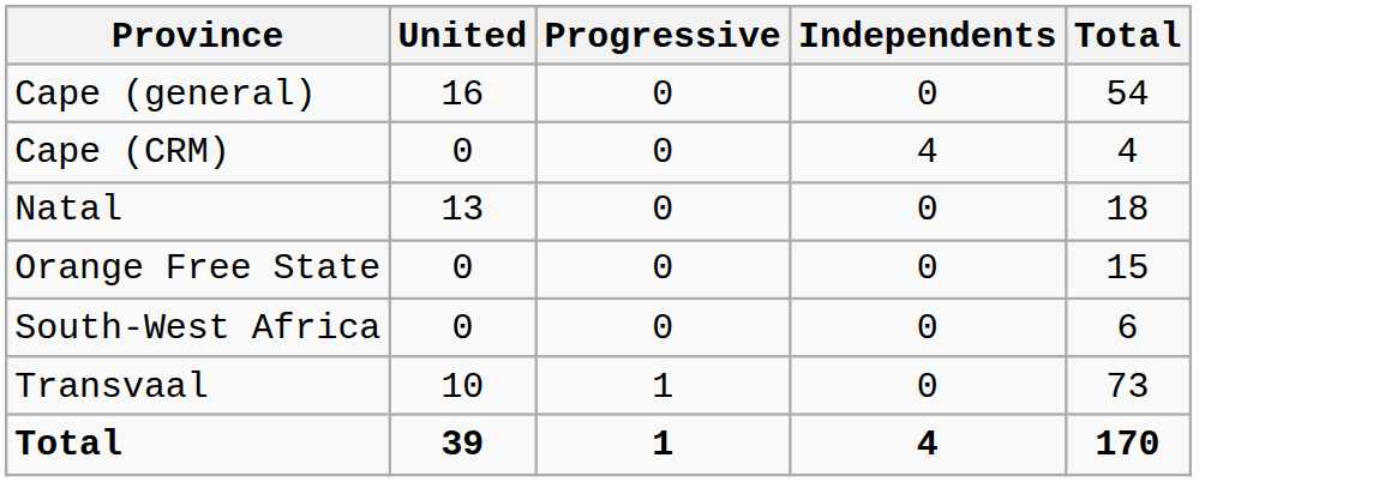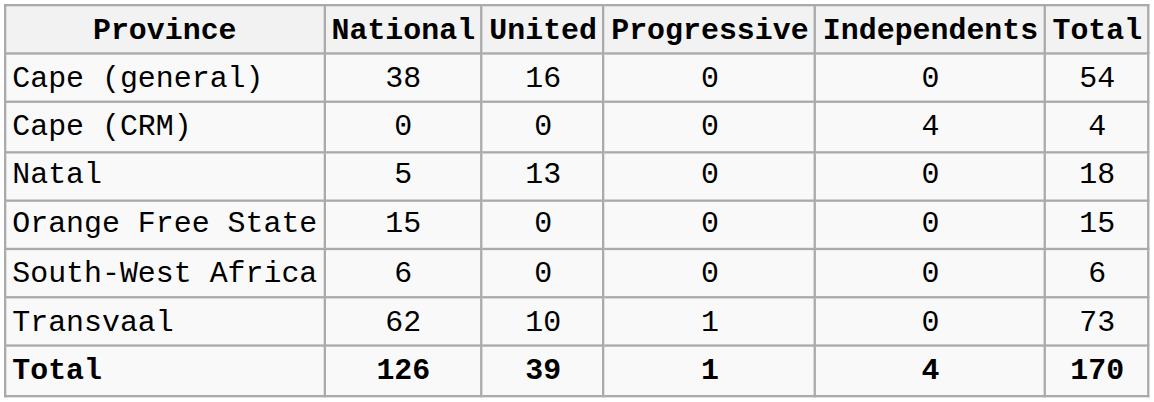 <table class=wikitable style=text-align:center>
 <tr>
 <th>Province</th>
+<th>National</th>
 <th>United</th>
 <th>Progressive</th>
 <th>Independents</th>
 <th>Total</th>
 </tr>
 <tr>
 <td align=left>Cape (general)</td>
+<td>38</td>
 <td>16</td>
 <td>0</td>
 <td>0</td>
 <td>54</td>
 </tr>
 <tr>
 <td align=left>Cape (CRM)</td>
 <td>0</td>
 <td>0</td>
+<td>0</td>
 <td>4</td>
 <td>4</td>
 </tr>
 <tr>
 <td align=left>Natal</td>
+<td>5</td>
 <td>13</td>
 <td>0</td>
 <td>0</td>
 <td>18</td>
 </tr>
 <tr>
 <td align=left>Orange Free State</td>
+<td>15</td>
 <td>0</td>
 <td>0</td>
 <td>0</td>
 <td>15</td>
 </tr>
 <tr>
 <td align=left>South-West Africa</td>
+<td>6</td>
 <td>0</td>
 <td>0</td>
 <td>0</td>
 <td>6</td>
 </tr>
 <tr>
 <td align=left>Transvaal</td>
+<td>62</td>
 <td>10</td>
 <td>1</td>
 <td>0</td>
 <td>73</td>
 </tr>
 <tr>
 <td align=left><strong>Total</strong></td>
+<td><strong>126</strong></td>
 <td><strong>39</strong></td>
 <td><strong>1</strong></td>
 <td><strong>4</strong></td>
 <td><strong>170</strong></td>
 </tr>
 </table>
